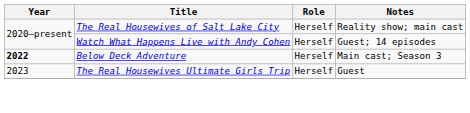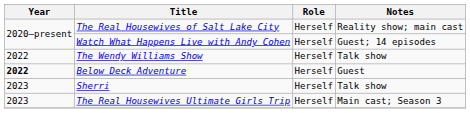 <table class="wikitable sortable">
 <tr>
 <th>Year</th>
 <th>Title</th>
 <th>Role</th>
 <th scope="col" class="unsortable">Notes</th>
 </tr>
 <tr>
 <td rowspan="2">2020–present</td>
 <td><em><a href='#'>The Real Housewives of Salt Lake City</a></em></td>
 <td>Herself</td>
 <td>Reality show; main cast</td>
 </tr>
 <tr>
 <td><em><a href='#'>Watch What Happens Live with Andy Cohen</a></em></td>
 <td>Herself</td>
 <td>Guest; 14 episodes</td>
 </tr>
 <tr>
+<td>2022</td>
+<td><em><a href='#'>The Wendy Williams Show</a></em></td>
+<td>Herself</td>
+<td>Talk show</td>
+</tr>
+<tr>
 <td><strong>2022</strong></td>
 <td><em><a href='#'>Below Deck Adventure</a></em></td>
 <td>Herself</td>
-<td>Main cast; Season 3</td>
+<td>Guest</td>
+</tr>
+<tr>
+<td>2023</td>
+<td><em><a href='#'>Sherri</a></em></td>
+<td>Herself</td>
+<td>Talk show</td>
 </tr>
 <tr>
 <td>2023</td>
 <td><em><a href='#'>The Real Housewives Ultimate Girls Trip</a></em></td>
 <td>Herself</td>
-<td>Guest</td>
+<td>Main cast; Season 3</td>
 </tr>
 <tr>
 </tr>
 </table>
